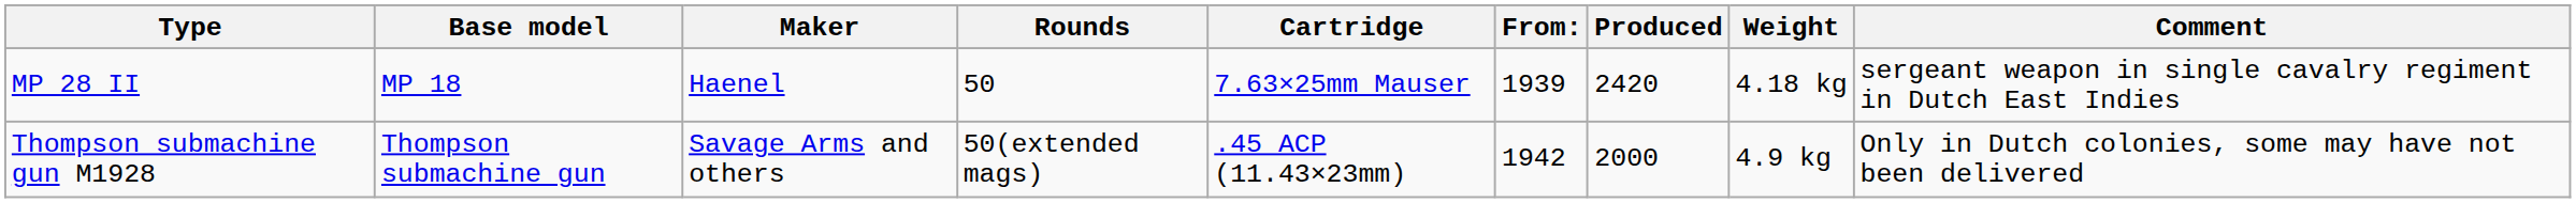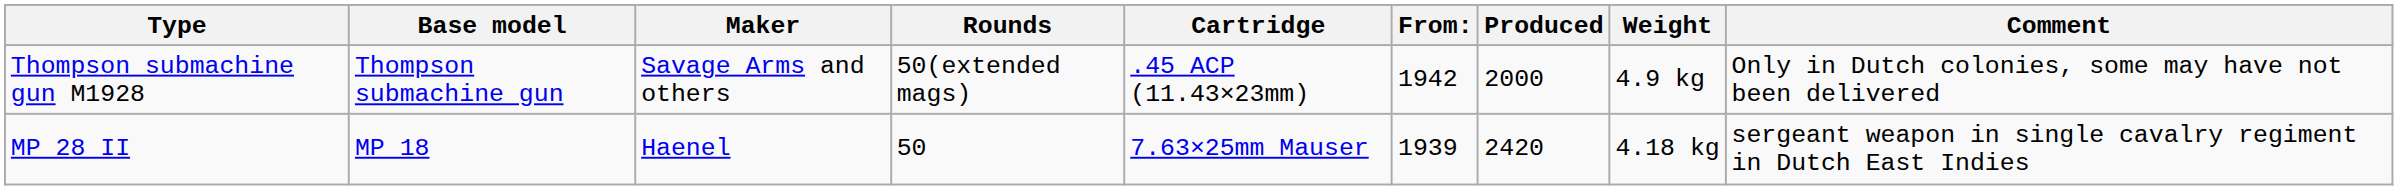 <table class="wikitable sortable">
 <tr>
 <th>Type</th>
 <th>Base model</th>
 <th>Maker</th>
 <th>Rounds</th>
 <th>Cartridge</th>
 <th>From:</th>
 <th>Produced</th>
 <th>Weight</th>
 <th>Comment</th>
 </tr>
 <tr>
+<td><a href='#'>Thompson submachine gun</a> M1928</td>
+<td><a href='#'>Thompson submachine gun</a></td>
+<td><a href='#'>Savage Arms</a> and others</td>
+<td>50(extended mags)</td>
+<td><a href='#'>.45 ACP</a> (11.43×23mm)</td>
+<td>1942</td>
+<td>2000</td>
+<td>4.9 kg</td>
+<td>Only in Dutch colonies, some may have not been delivered </td>
+</tr>
+<tr>
 <td><a href='#'>MP 28 II</a></td>
 <td><a href='#'>MP 18</a></td>
 <td><a href='#'>Haenel</a></td>
 <td>50</td>
 <td><a href='#'>7.63×25mm Mauser</a></td>
 <td>1939</td>
 <td>2420</td>
 <td>4.18 kg</td>
 <td>sergeant weapon in single cavalry regiment in Dutch East Indies</td>
 </tr>
-<tr>
-<td><a href='#'>Thompson submachine gun</a> M1928</td>
-<td><a href='#'>Thompson submachine gun</a></td>
-<td><a href='#'>Savage Arms</a> and others</td>
-<td>50(extended mags)</td>
-<td><a href='#'>.45 ACP</a> (11.43×23mm)</td>
-<td>1942</td>
-<td>2000</td>
-<td>4.9 kg</td>
-<td>Only in Dutch colonies, some may have not been delivered </td>
-</tr>
 </table>
